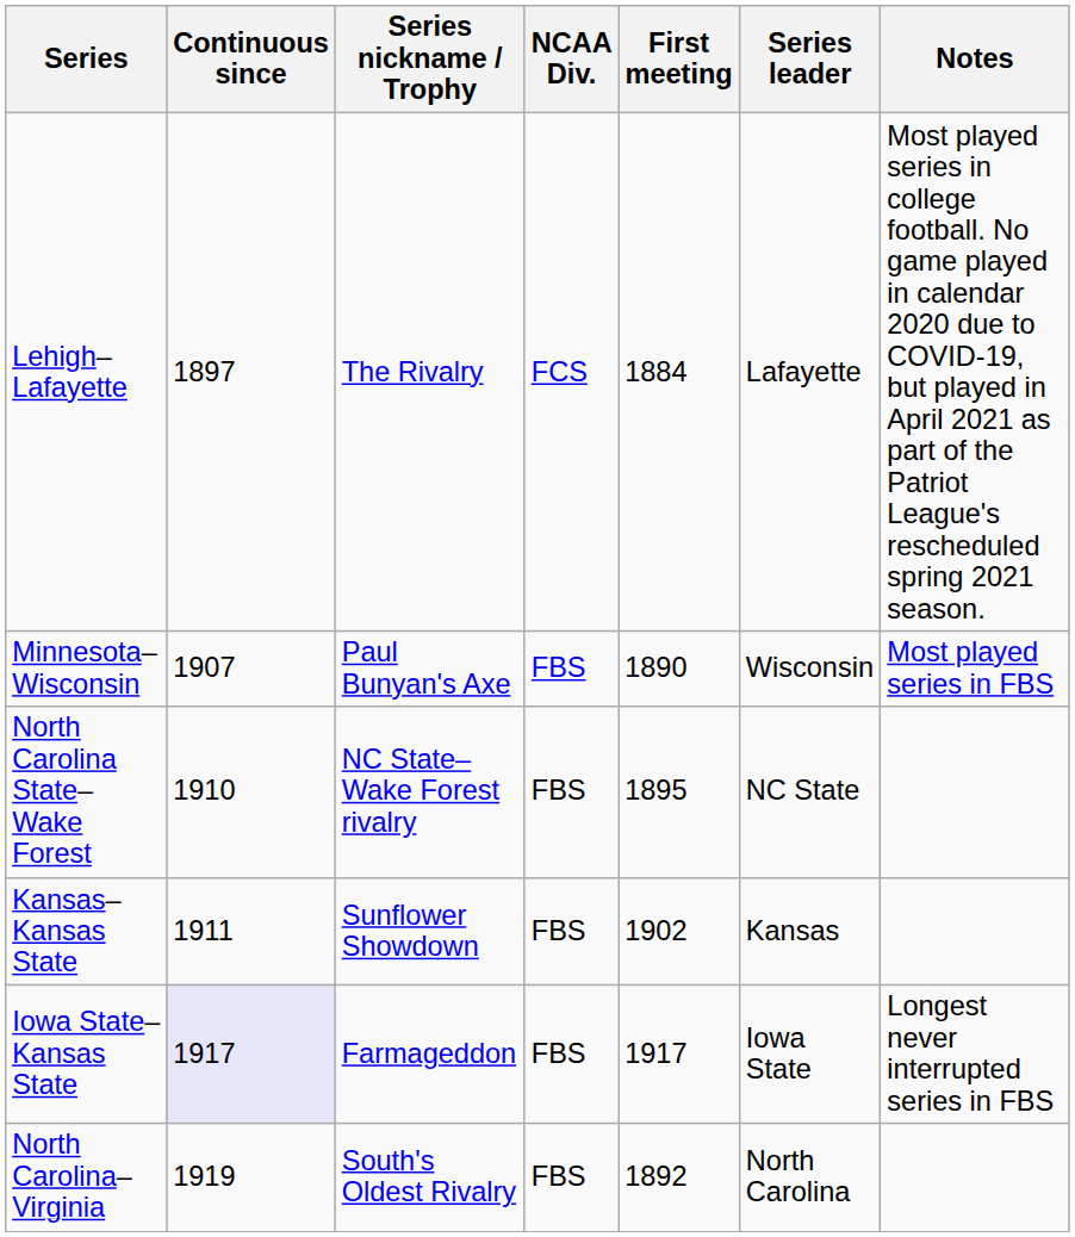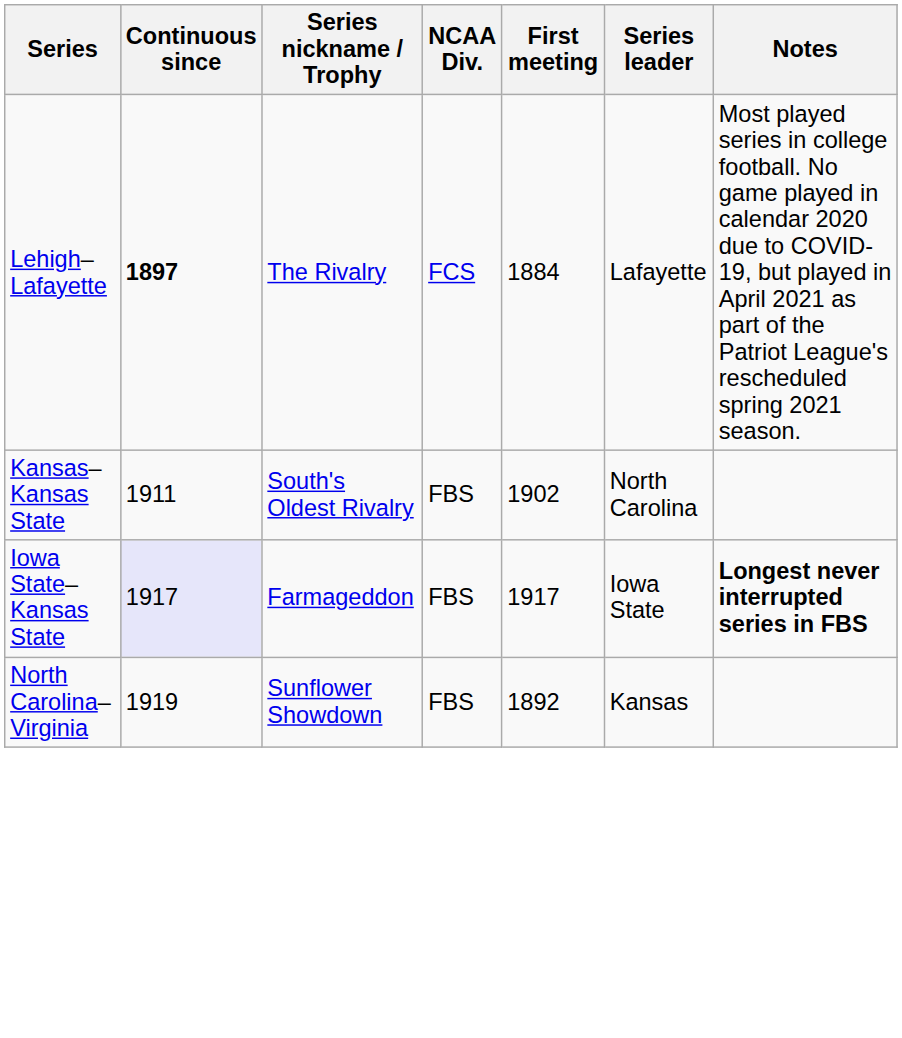 <table class="wikitable sortable">
 <tr>
 <th class="unsortable">Series</th>
 <th>Continuous<br>since</th>
 <th class="unsortable">Series nickname / Trophy</th>
 <th>NCAA Div.</th>
 <th>First meeting</th>
 <th class="unsortable">Series leader</th>
 <th class="unsortable">Notes</th>
 </tr>
 <tr>
 <td><a href='#'>Lehigh</a>–<a href='#'>Lafayette</a></td>
-<td>1897</td>
+<td><strong>1897</strong></td>
 <td><a href='#'>The Rivalry</a></td>
 <td><a href='#'>FCS</a></td>
 <td>1884</td>
 <td>Lafayette</td>
 <td>Most played series in college football. No game played in calendar 2020 due to COVID-19, but played in April 2021 as part of the Patriot League's rescheduled spring 2021 season.</td>
 </tr>
 <tr>
-<td><a href='#'>Minnesota</a>–<a href='#'>Wisconsin</a></td>
-<td>1907</td>
-<td><a href='#'>Paul Bunyan's Axe</a></td>
-<td><a href='#'>FBS</a></td>
-<td>1890</td>
-<td>Wisconsin</td>
-<td><a href='#'>Most played series in FBS</a></td>
-</tr>
-<tr>
-<td><a href='#'>North Carolina State</a>–<a href='#'>Wake Forest</a></td>
-<td>1910</td>
-<td><a href='#'>NC State–Wake Forest rivalry</a></td>
-<td>FBS</td>
-<td>1895</td>
-<td>NC State</td>
-<td></td>
-</tr>
-<tr>
 <td><a href='#'>Kansas</a>–<a href='#'>Kansas State</a></td>
 <td>1911</td>
-<td><a href='#'>Sunflower Showdown</a></td>
+<td><a href='#'>South's Oldest Rivalry</a></td>
 <td>FBS</td>
 <td>1902</td>
-<td>Kansas</td>
+<td>North Carolina</td>
 <td></td>
 </tr>
 <tr>
 <td><a href='#'>Iowa State</a>–<a href='#'>Kansas State</a></td>
 <td style="background: lavender;">1917</td>
 <td><a href='#'>Farmageddon</a></td>
 <td>FBS</td>
 <td>1917</td>
 <td>Iowa State</td>
-<td>Longest never interrupted series in FBS</td>
+<td><strong>Longest never interrupted series in FBS</strong></td>
 </tr>
 <tr>
 <td><a href='#'>North Carolina</a>–<a href='#'>Virginia</a></td>
 <td>1919</td>
-<td><a href='#'>South's Oldest Rivalry</a></td>
+<td><a href='#'>Sunflower Showdown</a></td>
 <td>FBS</td>
 <td>1892</td>
-<td>North Carolina</td>
+<td>Kansas</td>
 </tr>
 </table>
